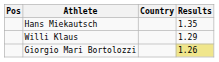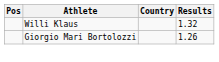 <table class="wikitable">
 <tr>
 <th>Pos</th>
 <th>Athlete</th>
 <th>Country</th>
 <th>Results</th>
 </tr>
 <tr>
 <td align="center"></td>
-<td>Hans Miekautsch</td>
-<td></td>
-<td>1.35</td>
-</tr>
-<tr>
-<td align="center"></td>
 <td>Willi Klaus</td>
 <td></td>
-<td>1.29</td>
+<td>1.32</td>
 </tr>
 <tr>
 <td align="center"></td>
 <td>Giorgio Mari Bortolozzi</td>
 <td></td>
-<td style="background: khaki;">1.26</td>
+<td>1.26</td>
 </tr>
 </table>
